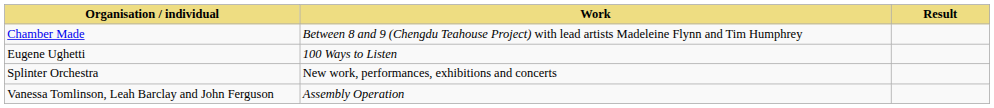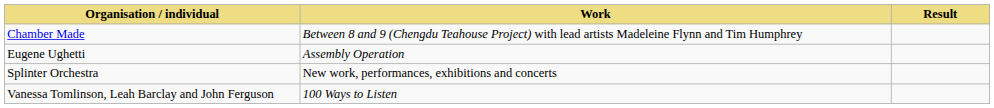 <table class="wikitable" width=100%>
 <tr>
 <th style="width:30%;background:#EEDD82;">Organisation / individual</th>
 <th style="width:60%;background:#EEDD82;">Work</th>
 <th style="width:10%;background:#EEDD82;">Result<br></th>
 </tr>
 <tr>
 <td><a href='#'>Chamber Made</a></td>
 <td><em>Between 8 and 9 (Chengdu Teahouse Project)</em> with lead artists Madeleine Flynn and Tim Humphrey</td>
 <td></td>
 </tr>
 <tr>
 <td>Eugene Ughetti</td>
-<td><em>100 Ways to Listen</em></td>
+<td><em>Assembly Operation</em></td>
 <td></td>
 </tr>
 <tr>
 <td>Splinter Orchestra</td>
 <td>New work, performances, exhibitions and concerts</td>
 <td></td>
 </tr>
 <tr>
 <td>Vanessa Tomlinson, Leah Barclay and John Ferguson</td>
-<td><em>Assembly Operation</em></td>
+<td><em>100 Ways to Listen</em></td>
 <td></td>
 </tr>
 </table>
